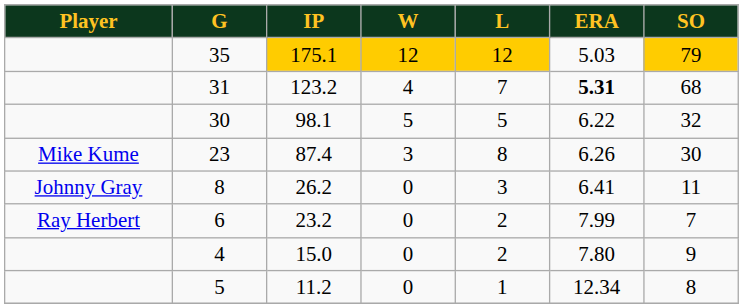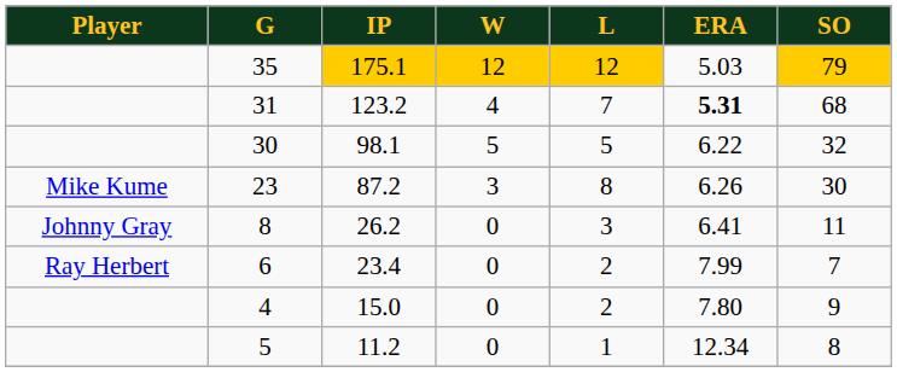 <table class="wikitable sortable">
 <tr>
 <th style="background:#0C371D;color:#ffc322;" width="16%">Player</th>
 <th style="background:#0C371D;color:#ffc322;" width="9%">G</th>
 <th style="background:#0C371D;color:#ffc322;" width="9%">IP</th>
 <th style="background:#0C371D;color:#ffc322;" width="9%">W</th>
 <th style="background:#0C371D;color:#ffc322;" width="9%">L</th>
 <th style="background:#0C371D;color:#ffc322;" width="9%">ERA</th>
 <th style="background:#0C371D;color:#ffc322;" width="9%">SO</th>
 </tr>
 <tr align="center">
 <td></td>
 <td>35</td>
 <td bgcolor="#FFCC00">175.1</td>
 <td bgcolor="#FFCC00">12</td>
 <td bgcolor="#FFCC00">12</td>
 <td>5.03</td>
 <td bgcolor="#FFCC00">79</td>
 </tr>
 <tr align="center">
 <td></td>
 <td>31</td>
 <td>123.2</td>
 <td>4</td>
 <td>7</td>
 <td><strong>5.31</strong></td>
 <td>68</td>
 </tr>
 <tr align="center">
 <td></td>
 <td>30</td>
 <td>98.1</td>
 <td>5</td>
 <td>5</td>
 <td>6.22</td>
 <td>32</td>
 </tr>
 <tr align="center">
 <td><a href='#'>Mike Kume</a></td>
 <td>23</td>
-<td>87.4</td>
+<td>87.2</td>
 <td>3</td>
 <td>8</td>
 <td>6.26</td>
 <td>30</td>
 </tr>
 <tr align=center>
 <td><a href='#'>Johnny Gray</a></td>
 <td>8</td>
 <td>26.2</td>
 <td>0</td>
 <td>3</td>
 <td>6.41</td>
 <td>11</td>
 </tr>
 <tr align=center>
 <td><a href='#'>Ray Herbert</a></td>
 <td>6</td>
-<td>23.2</td>
+<td>23.4</td>
 <td>0</td>
 <td>2</td>
 <td>7.99</td>
 <td>7</td>
 </tr>
 <tr align=center>
 <td></td>
 <td>4</td>
 <td>15.0</td>
 <td>0</td>
 <td>2</td>
 <td>7.80</td>
 <td>9</td>
 </tr>
 <tr align="center">
 <td></td>
 <td>5</td>
 <td>11.2</td>
 <td>0</td>
 <td>1</td>
 <td>12.34</td>
 <td>8</td>
 </tr>
 <tr align="center">
 </tr>
 </table>
